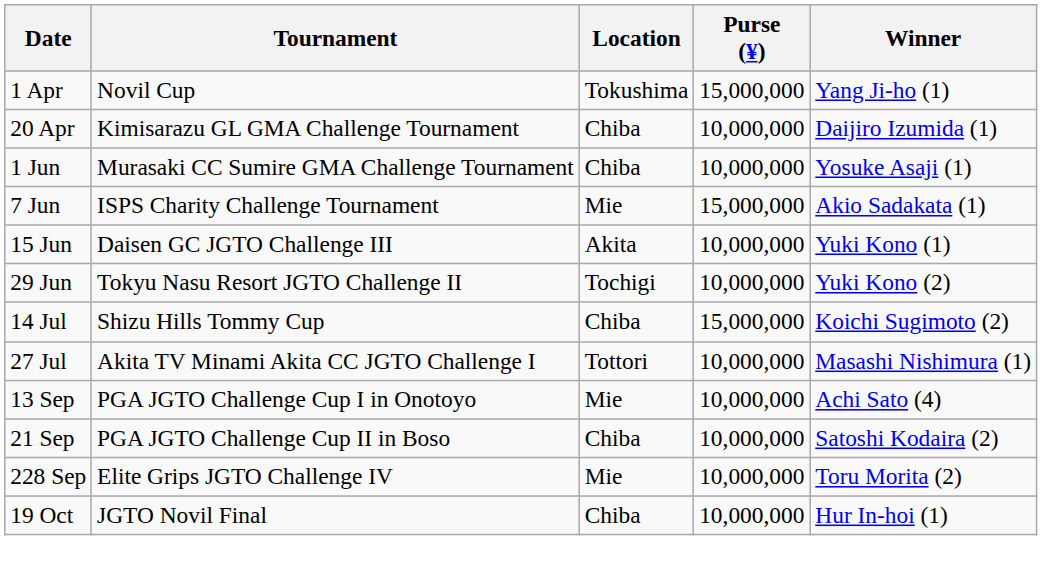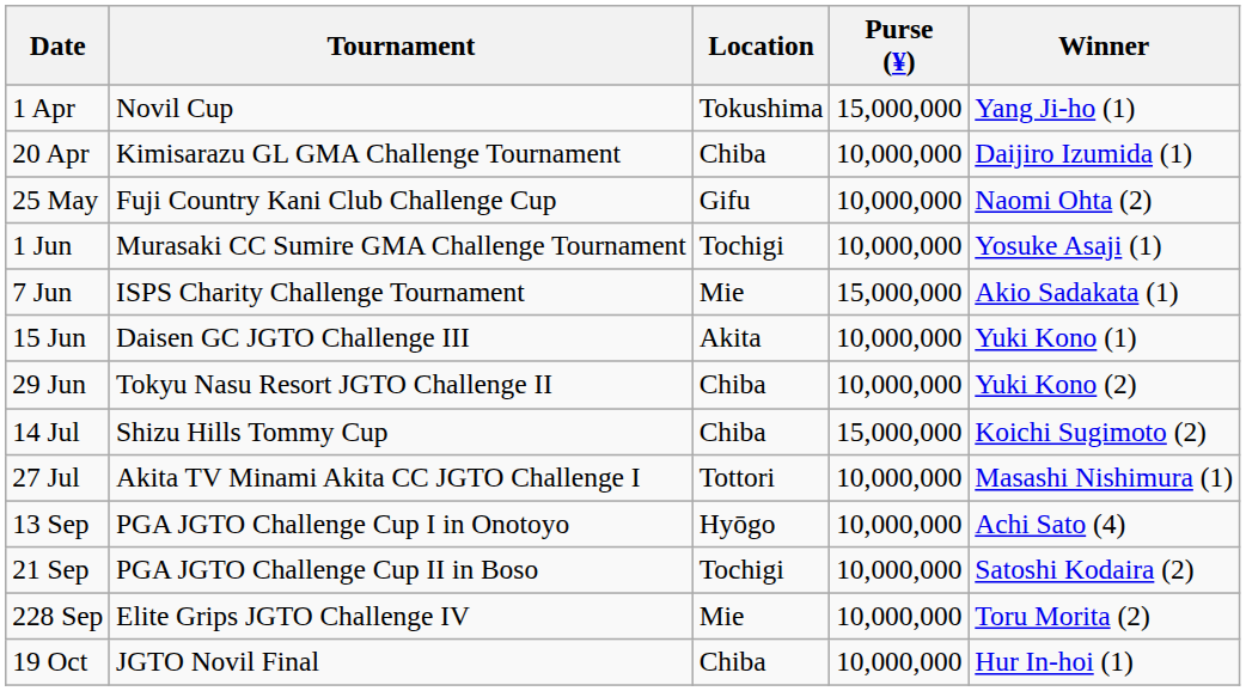 <table class="wikitable" style="font-size:95%">
 <tr>
 <th>Date</th>
 <th>Tournament</th>
 <th>Location</th>
 <th>Purse<br>(<a href='#'>¥</a>)</th>
 <th>Winner</th>
 </tr>
 <tr>
 <td>1 Apr</td>
 <td>Novil Cup</td>
 <td>Tokushima</td>
 <td align=right>15,000,000</td>
 <td> <a href='#'>Yang Ji-ho</a> (1)</td>
 </tr>
 <tr>
 <td>20 Apr</td>
 <td>Kimisarazu GL GMA Challenge Tournament</td>
 <td>Chiba</td>
 <td align=right>10,000,000</td>
 <td> <a href='#'>Daijiro Izumida</a> (1)</td>
 </tr>
 <tr>
+<td>25 May</td>
+<td>Fuji Country Kani Club Challenge Cup</td>
+<td>Gifu</td>
+<td align=right>10,000,000</td>
+<td> <a href='#'>Naomi Ohta</a> (2)</td>
+</tr>
+<tr>
 <td>1 Jun</td>
 <td>Murasaki CC Sumire GMA Challenge Tournament</td>
-<td>Chiba</td>
+<td>Tochigi</td>
 <td align=right>10,000,000</td>
 <td> <a href='#'>Yosuke Asaji</a> (1)</td>
 </tr>
 <tr>
 <td>7 Jun</td>
 <td>ISPS Charity Challenge Tournament</td>
 <td>Mie</td>
 <td align=right>15,000,000</td>
 <td> <a href='#'>Akio Sadakata</a> (1)</td>
 </tr>
 <tr>
 <td>15 Jun</td>
 <td>Daisen GC JGTO Challenge III</td>
 <td>Akita</td>
 <td align=right>10,000,000</td>
 <td> <a href='#'>Yuki Kono</a> (1)</td>
 </tr>
 <tr>
 <td>29 Jun</td>
 <td>Tokyu Nasu Resort JGTO Challenge II</td>
-<td>Tochigi</td>
+<td>Chiba</td>
 <td align=right>10,000,000</td>
 <td> <a href='#'>Yuki Kono</a> (2)</td>
 </tr>
 <tr>
 <td>14 Jul</td>
 <td>Shizu Hills Tommy Cup</td>
 <td>Chiba</td>
 <td align=right>15,000,000</td>
 <td> <a href='#'>Koichi Sugimoto</a> (2)</td>
 </tr>
 <tr>
 <td>27 Jul</td>
 <td>Akita TV Minami Akita CC JGTO Challenge I</td>
 <td>Tottori</td>
 <td align=right>10,000,000</td>
 <td> <a href='#'>Masashi Nishimura</a> (1)</td>
 </tr>
 <tr>
 <td>13 Sep</td>
 <td>PGA JGTO Challenge Cup I in Onotoyo</td>
-<td>Mie</td>
+<td>Hyōgo</td>
 <td align=right>10,000,000</td>
 <td> <a href='#'>Achi Sato</a> (4)</td>
 </tr>
 <tr>
 <td>21 Sep</td>
 <td>PGA JGTO Challenge Cup II in Boso</td>
-<td>Chiba</td>
+<td>Tochigi</td>
 <td align=right>10,000,000</td>
 <td> <a href='#'>Satoshi Kodaira</a> (2)</td>
 </tr>
 <tr>
 <td>228 Sep</td>
 <td>Elite Grips JGTO Challenge IV</td>
 <td>Mie</td>
 <td align=right>10,000,000</td>
 <td> <a href='#'>Toru Morita</a> (2)</td>
 </tr>
 <tr>
 <td>19 Oct</td>
 <td>JGTO Novil Final</td>
 <td>Chiba</td>
 <td align=right>10,000,000</td>
 <td> <a href='#'>Hur In-hoi</a> (1)</td>
 </tr>
 </table>
